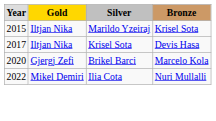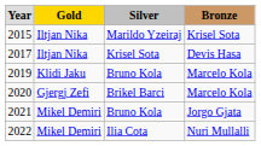 <table class="wikitable sortable alternance" style="font-size:95%">
 <tr>
 <td style="background:#DDDDDD; font-weight:bold; text-align:center;">Year</td>
 <td style="background:gold; font-weight:bold; text-align:center;">Gold</td>
 <td style="background:silver; font-weight:bold; text-align:center;">Silver</td>
 <td style="background:#cc9966; font-weight:bold; text-align:center;">Bronze</td>
 </tr>
 <tr>
 <td>2015</td>
 <td><a href='#'>Iltjan Nika</a></td>
 <td><a href='#'>Marildo Yzeiraj</a></td>
 <td><a href='#'>Krisel Sota</a></td>
 </tr>
 <tr>
 <td>2017</td>
 <td><a href='#'>Iltjan Nika</a></td>
 <td><a href='#'>Krisel Sota</a></td>
 <td><a href='#'>Devis Hasa</a></td>
 </tr>
 <tr>
+<td>2019</td>
+<td><a href='#'>Klidi Jaku</a></td>
+<td><a href='#'>Bruno Kola</a></td>
+<td><a href='#'>Marcelo Kola</a></td>
+</tr>
+<tr>
 <td>2020</td>
 <td><a href='#'>Gjergj Zefi</a></td>
 <td><a href='#'>Brikel Barci</a></td>
 <td><a href='#'>Marcelo Kola</a></td>
+</tr>
+<tr>
+<td>2021</td>
+<td><a href='#'>Mikel Demiri</a></td>
+<td><a href='#'>Bruno Kola</a></td>
+<td><a href='#'>Jorgo Gjata</a></td>
 </tr>
 <tr>
 <td>2022</td>
 <td><a href='#'>Mikel Demiri</a></td>
 <td><a href='#'>Ilia Cota</a></td>
 <td><a href='#'>Nuri Mullalli</a></td>
 </tr>
 </table>
